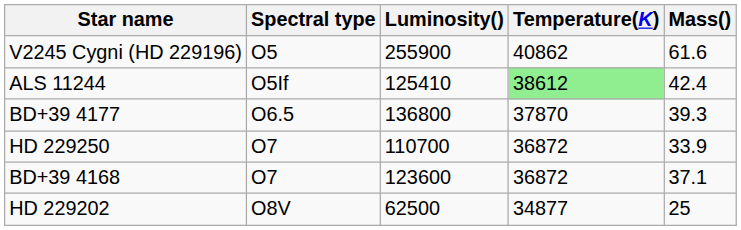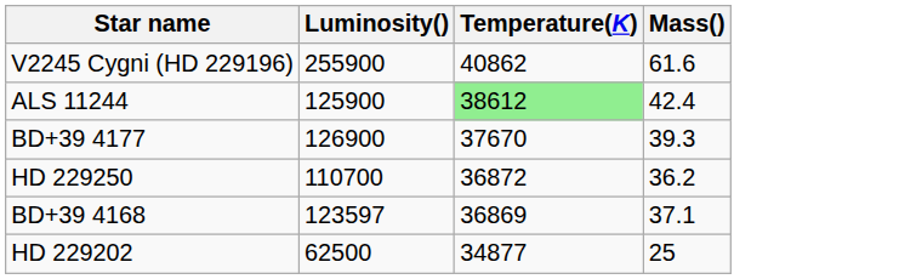 <table class="wikitable sortable">
 <tr>
 <th>Star name</th>
-<th>Spectral type</th>
 <th>Luminosity()</th>
 <th>Temperature(<a href='#'><em>K</em></a>)</th>
 <th>Mass()</th>
 </tr>
 <tr>
 <td>V2245 Cygni (HD 229196)</td>
-<td>O5</td>
 <td>255900</td>
 <td>40862</td>
 <td>61.6</td>
 </tr>
 <tr>
 <td>ALS 11244</td>
-<td>O5If</td>
-<td>125410</td>
+<td>125900</td>
 <td style="background: lightgreen;">38612</td>
 <td>42.4</td>
 </tr>
 <tr>
 <td>BD+39 4177</td>
-<td>O6.5</td>
-<td>136800</td>
-<td>37870</td>
+<td>126900</td>
+<td>37670</td>
 <td>39.3</td>
 </tr>
 <tr>
 <td>HD 229250</td>
-<td>O7</td>
 <td>110700</td>
 <td>36872</td>
-<td>33.9</td>
+<td>36.2</td>
 </tr>
 <tr>
 <td>BD+39 4168</td>
-<td>O7</td>
-<td>123600</td>
-<td>36872</td>
+<td>123597</td>
+<td>36869</td>
 <td>37.1</td>
 </tr>
 <tr>
 <td>HD 229202</td>
-<td>O8V</td>
 <td>62500</td>
 <td>34877</td>
 <td>25</td>
 </tr>
 </table>
